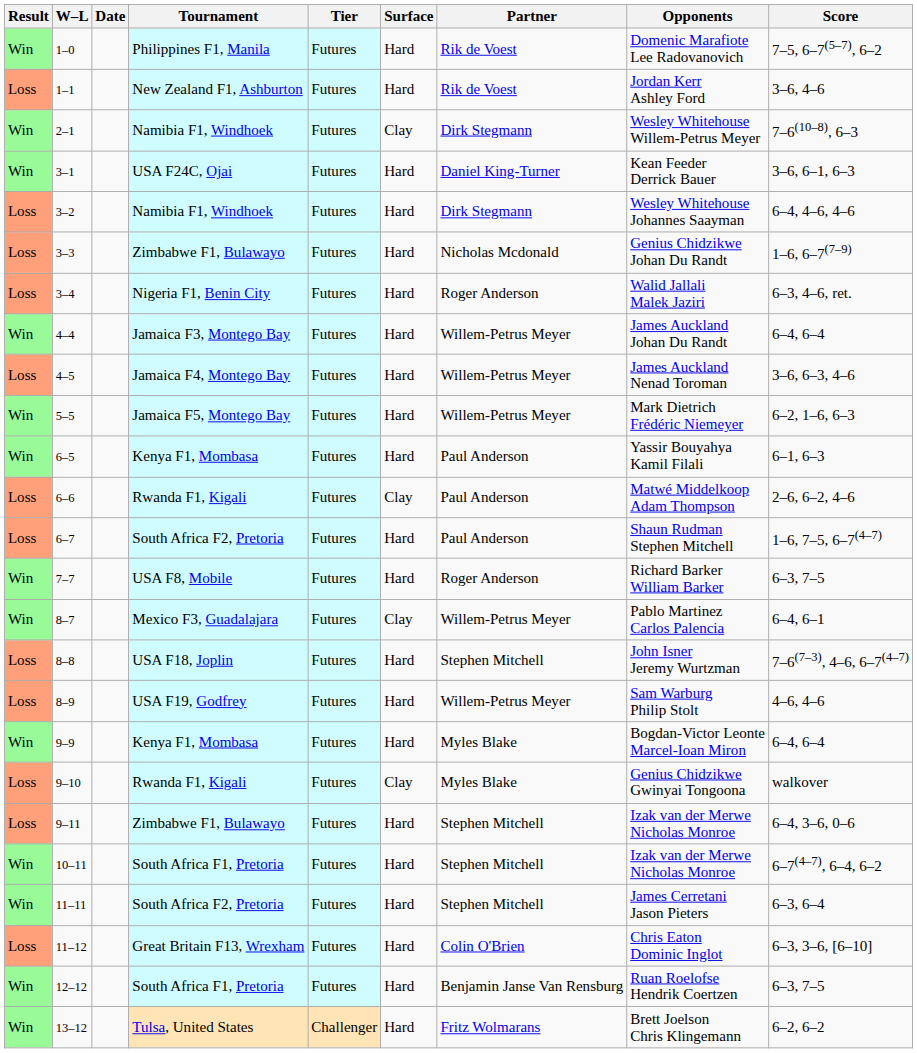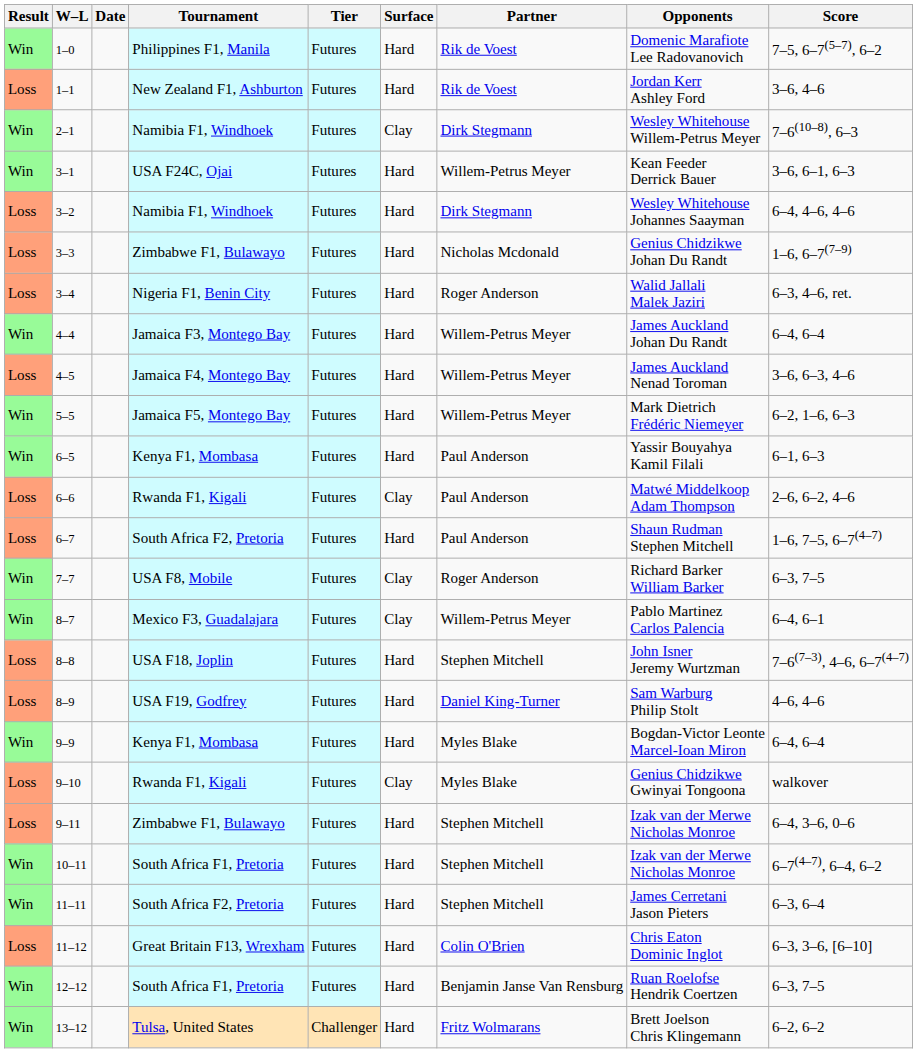 <table class="sortable wikitable">
 <tr>
 <th>Result</th>
 <th class="unsortable">W–L</th>
 <th>Date</th>
 <th>Tournament</th>
 <th>Tier</th>
 <th>Surface</th>
 <th>Partner</th>
 <th>Opponents</th>
 <th class="unsortable">Score</th>
 </tr>
 <tr>
 <td bgcolor=98FB98>Win</td>
 <td><small>1–0</small></td>
 <td></td>
 <td style="background:#cffcff;">Philippines F1, <a href='#'>Manila</a></td>
 <td style="background:#cffcff;">Futures</td>
 <td>Hard</td>
 <td> <a href='#'>Rik de Voest</a></td>
 <td> <a href='#'>Domenic Marafiote</a> <br>  Lee Radovanovich</td>
 <td>7–5, 6–7<sup>(5–7)</sup>, 6–2</td>
 </tr>
 <tr>
 <td bgcolor=FFA07A>Loss</td>
 <td><small>1–1</small></td>
 <td></td>
 <td style="background:#cffcff;">New Zealand F1, <a href='#'>Ashburton</a></td>
 <td style="background:#cffcff;">Futures</td>
 <td>Hard</td>
 <td> <a href='#'>Rik de Voest</a></td>
 <td> <a href='#'>Jordan Kerr</a> <br>  Ashley Ford</td>
 <td>3–6, 4–6</td>
 </tr>
 <tr>
 <td bgcolor=98FB98>Win</td>
 <td><small>2–1</small></td>
 <td></td>
 <td style="background:#cffcff;">Namibia F1, <a href='#'>Windhoek</a></td>
 <td style="background:#cffcff;">Futures</td>
 <td>Clay</td>
 <td> <a href='#'>Dirk Stegmann</a></td>
 <td> <a href='#'>Wesley Whitehouse</a> <br>  Willem-Petrus Meyer</td>
 <td>7–6<sup>(10–8)</sup>, 6–3</td>
 </tr>
 <tr>
 <td bgcolor=98FB98>Win</td>
 <td><small>3–1</small></td>
 <td></td>
 <td style="background:#cffcff;">USA F24C, <a href='#'>Ojai</a></td>
 <td style="background:#cffcff;">Futures</td>
 <td>Hard</td>
-<td> <a href='#'>Daniel King-Turner</a></td>
+<td> Willem-Petrus Meyer</td>
 <td> Kean Feeder <br>  Derrick Bauer</td>
 <td>3–6, 6–1, 6–3</td>
 </tr>
 <tr>
 <td bgcolor=FFA07A>Loss</td>
 <td><small>3–2</small></td>
 <td></td>
 <td style="background:#cffcff;">Namibia F1, <a href='#'>Windhoek</a></td>
 <td style="background:#cffcff;">Futures</td>
 <td>Hard</td>
 <td> <a href='#'>Dirk Stegmann</a></td>
 <td> <a href='#'>Wesley Whitehouse</a> <br>  Johannes Saayman</td>
 <td>6–4, 4–6, 4–6</td>
 </tr>
 <tr>
 <td bgcolor=FFA07A>Loss</td>
 <td><small>3–3</small></td>
 <td></td>
 <td style="background:#cffcff;">Zimbabwe F1, <a href='#'>Bulawayo</a></td>
 <td style="background:#cffcff;">Futures</td>
 <td>Hard</td>
 <td> Nicholas Mcdonald</td>
 <td> <a href='#'>Genius Chidzikwe</a> <br>  Johan Du Randt</td>
 <td>1–6, 6–7<sup>(7–9)</sup></td>
 </tr>
 <tr>
 <td bgcolor=FFA07A>Loss</td>
 <td><small>3–4</small></td>
 <td></td>
 <td style="background:#cffcff;">Nigeria F1, <a href='#'>Benin City</a></td>
 <td style="background:#cffcff;">Futures</td>
 <td>Hard</td>
 <td> Roger Anderson</td>
 <td> <a href='#'>Walid Jallali</a> <br>  <a href='#'>Malek Jaziri</a></td>
 <td>6–3, 4–6, ret.</td>
 </tr>
 <tr>
 <td bgcolor=98FB98>Win</td>
 <td><small>4–4</small></td>
 <td></td>
 <td style="background:#cffcff;">Jamaica F3, <a href='#'>Montego Bay</a></td>
 <td style="background:#cffcff;">Futures</td>
 <td>Hard</td>
 <td> Willem-Petrus Meyer</td>
 <td> <a href='#'>James Auckland</a> <br>  Johan Du Randt</td>
 <td>6–4, 6–4</td>
 </tr>
 <tr>
 <td bgcolor=FFA07A>Loss</td>
 <td><small>4–5</small></td>
 <td></td>
 <td style="background:#cffcff;">Jamaica F4, <a href='#'>Montego Bay</a></td>
 <td style="background:#cffcff;">Futures</td>
 <td>Hard</td>
 <td> Willem-Petrus Meyer</td>
 <td> <a href='#'>James Auckland</a> <br>  Nenad Toroman</td>
 <td>3–6, 6–3, 4–6</td>
 </tr>
 <tr>
 <td bgcolor=98FB98>Win</td>
 <td><small>5–5</small></td>
 <td></td>
 <td style="background:#cffcff;">Jamaica F5, <a href='#'>Montego Bay</a></td>
 <td style="background:#cffcff;">Futures</td>
 <td>Hard</td>
 <td> Willem-Petrus Meyer</td>
 <td> Mark Dietrich <br>  <a href='#'>Frédéric Niemeyer</a></td>
 <td>6–2, 1–6, 6–3</td>
 </tr>
 <tr>
 <td bgcolor=98FB98>Win</td>
 <td><small>6–5</small></td>
 <td></td>
 <td style="background:#cffcff;">Kenya F1, <a href='#'>Mombasa</a></td>
 <td style="background:#cffcff;">Futures</td>
 <td>Hard</td>
 <td> Paul Anderson</td>
 <td> Yassir Bouyahya <br>  Kamil Filali</td>
 <td>6–1, 6–3</td>
 </tr>
 <tr>
 <td bgcolor=FFA07A>Loss</td>
 <td><small>6–6</small></td>
 <td></td>
 <td style="background:#cffcff;">Rwanda F1, <a href='#'>Kigali</a></td>
 <td style="background:#cffcff;">Futures</td>
 <td>Clay</td>
 <td> Paul Anderson</td>
 <td> <a href='#'>Matwé Middelkoop</a> <br>  <a href='#'>Adam Thompson</a></td>
 <td>2–6, 6–2, 4–6</td>
 </tr>
 <tr>
 <td bgcolor=FFA07A>Loss</td>
 <td><small>6–7</small></td>
 <td></td>
 <td style="background:#cffcff;">South Africa F2, <a href='#'>Pretoria</a></td>
 <td style="background:#cffcff;">Futures</td>
 <td>Hard</td>
 <td> Paul Anderson</td>
 <td> <a href='#'>Shaun Rudman</a> <br>   Stephen Mitchell</td>
 <td>1–6, 7–5, 6–7<sup>(4–7)</sup></td>
 </tr>
 <tr>
 <td bgcolor=98FB98>Win</td>
 <td><small>7–7</small></td>
 <td></td>
 <td style="background:#cffcff;">USA F8, <a href='#'>Mobile</a></td>
 <td style="background:#cffcff;">Futures</td>
-<td>Hard</td>
+<td>Clay</td>
 <td> Roger Anderson</td>
 <td> Richard Barker <br>  <a href='#'>William Barker</a></td>
 <td>6–3, 7–5</td>
 </tr>
 <tr>
 <td bgcolor=98FB98>Win</td>
 <td><small>8–7</small></td>
 <td></td>
 <td style="background:#cffcff;">Mexico F3, <a href='#'>Guadalajara</a></td>
 <td style="background:#cffcff;">Futures</td>
 <td>Clay</td>
 <td> Willem-Petrus Meyer</td>
 <td> Pablo Martinez <br>  <a href='#'>Carlos Palencia</a></td>
 <td>6–4, 6–1</td>
 </tr>
 <tr>
 <td bgcolor=FFA07A>Loss</td>
 <td><small>8–8</small></td>
 <td></td>
 <td style="background:#cffcff;">USA F18, <a href='#'>Joplin</a></td>
 <td style="background:#cffcff;">Futures</td>
 <td>Hard</td>
 <td> Stephen Mitchell</td>
 <td> <a href='#'>John Isner</a> <br>  Jeremy Wurtzman</td>
 <td>7–6<sup>(7–3)</sup>, 4–6,  6–7<sup>(4–7)</sup></td>
 </tr>
 <tr>
 <td bgcolor=FFA07A>Loss</td>
 <td><small>8–9</small></td>
 <td></td>
 <td style="background:#cffcff;">USA F19, <a href='#'>Godfrey</a></td>
 <td style="background:#cffcff;">Futures</td>
 <td>Hard</td>
-<td> Willem-Petrus Meyer</td>
+<td> <a href='#'>Daniel King-Turner</a></td>
 <td> <a href='#'>Sam Warburg</a> <br>  Philip Stolt</td>
 <td>4–6, 4–6</td>
 </tr>
 <tr>
 <td bgcolor=98FB98>Win</td>
 <td><small>9–9</small></td>
 <td></td>
 <td style="background:#cffcff;">Kenya F1, <a href='#'>Mombasa</a></td>
 <td style="background:#cffcff;">Futures</td>
 <td>Hard</td>
 <td> Myles Blake</td>
 <td> Bogdan-Victor Leonte <br>  <a href='#'>Marcel-Ioan Miron</a></td>
 <td>6–4, 6–4</td>
 </tr>
 <tr>
 <td bgcolor=FFA07A>Loss</td>
 <td><small>9–10</small></td>
 <td></td>
 <td style="background:#cffcff;">Rwanda F1, <a href='#'>Kigali</a></td>
 <td style="background:#cffcff;">Futures</td>
 <td>Clay</td>
 <td> Myles Blake</td>
 <td> <a href='#'>Genius Chidzikwe</a> <br>  Gwinyai Tongoona</td>
 <td>walkover</td>
 </tr>
 <tr>
 <td bgcolor=FFA07A>Loss</td>
 <td><small>9–11</small></td>
 <td></td>
 <td style="background:#cffcff;">Zimbabwe F1, <a href='#'>Bulawayo</a></td>
 <td style="background:#cffcff;">Futures</td>
 <td>Hard</td>
 <td> Stephen Mitchell</td>
 <td> <a href='#'>Izak van der Merwe</a> <br>  <a href='#'>Nicholas Monroe</a></td>
 <td>6–4, 3–6, 0–6</td>
 </tr>
 <tr>
 <td bgcolor=98FB98>Win</td>
 <td><small>10–11</small></td>
 <td></td>
 <td style="background:#cffcff;">South Africa F1, <a href='#'>Pretoria</a></td>
 <td style="background:#cffcff;">Futures</td>
 <td>Hard</td>
 <td> Stephen Mitchell</td>
 <td> <a href='#'>Izak van der Merwe</a> <br>  <a href='#'>Nicholas Monroe</a></td>
 <td>6–7<sup>(4–7)</sup>, 6–4, 6–2</td>
 </tr>
 <tr>
 <td bgcolor=98FB98>Win</td>
 <td><small>11–11</small></td>
 <td></td>
 <td style="background:#cffcff;">South Africa F2, <a href='#'>Pretoria</a></td>
 <td style="background:#cffcff;">Futures</td>
 <td>Hard</td>
 <td> Stephen Mitchell</td>
 <td> <a href='#'>James Cerretani</a> <br>  Jason Pieters</td>
 <td>6–3, 6–4</td>
 </tr>
 <tr>
 <td bgcolor=FFA07A>Loss</td>
 <td><small>11–12</small></td>
 <td></td>
 <td style="background:#cffcff;">Great Britain F13, <a href='#'>Wrexham</a></td>
 <td style="background:#cffcff;">Futures</td>
 <td>Hard</td>
 <td> <a href='#'>Colin O'Brien</a></td>
 <td> <a href='#'>Chris Eaton</a> <br>  <a href='#'>Dominic Inglot</a></td>
 <td>6–3, 3–6, [6–10]</td>
 </tr>
 <tr>
 <td bgcolor=98FB98>Win</td>
 <td><small>12–12</small></td>
 <td></td>
 <td style="background:#cffcff;">South Africa F1, <a href='#'>Pretoria</a></td>
 <td style="background:#cffcff;">Futures</td>
 <td>Hard</td>
 <td> Benjamin Janse Van Rensburg</td>
 <td> <a href='#'>Ruan Roelofse</a> <br>  Hendrik Coertzen</td>
 <td>6–3, 7–5</td>
 </tr>
 <tr>
 <td bgcolor=98FB98>Win</td>
 <td><small>13–12</small></td>
 <td></td>
 <td style="background:moccasin;"><a href='#'>Tulsa</a>, United States</td>
 <td style="background:moccasin;">Challenger</td>
 <td>Hard</td>
 <td> <a href='#'>Fritz Wolmarans</a></td>
 <td> Brett Joelson <br>  Chris Klingemann</td>
 <td>6–2, 6–2</td>
 </tr>
 </table>
